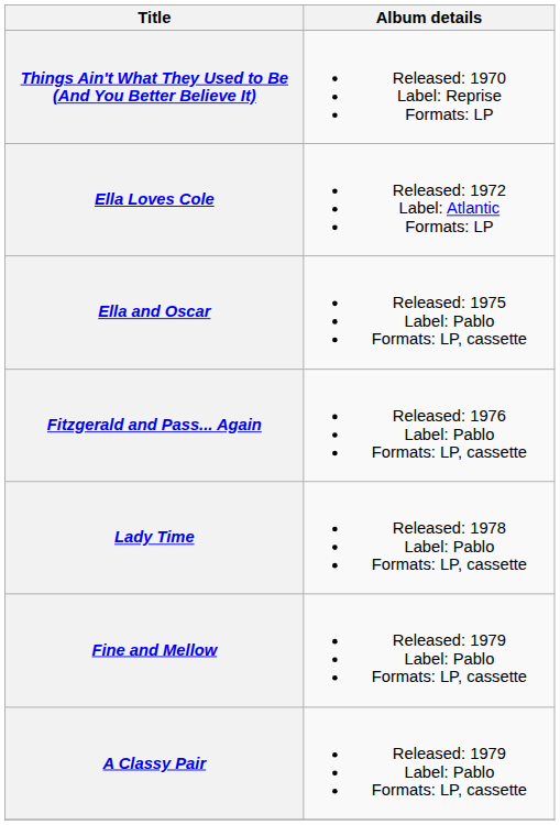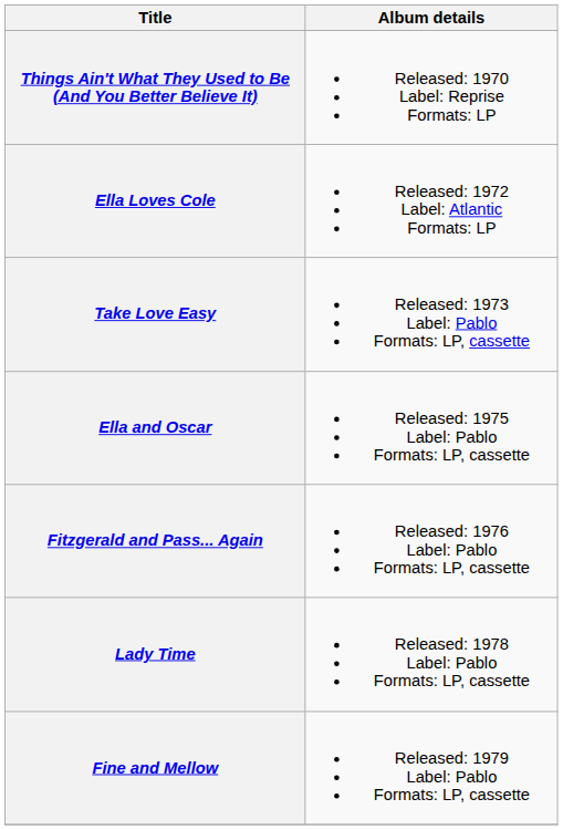 <table class="wikitable plainrowheaders" style="text-align:center;">
 <tr>
 <th scope="col" style="width:18em;">Title</th>
 <th scope="col" style="width:15em;">Album details</th>
 </tr>
 <tr>
 <th scope="row"><em><a href='#'>Things Ain't What They Used to Be (And You Better Believe It)</a></em></th>
 <td><br><ul><li>Released: 1970</li><li>Label: Reprise</li><li>Formats: LP</li></ul></td>
 </tr>
 <tr>
 <th scope="row"><em><a href='#'>Ella Loves Cole</a></em></th>
 <td><br><ul><li>Released: 1972</li><li>Label: <a href='#'>Atlantic</a></li><li>Formats: LP</li></ul></td>
+</tr>
+<tr>
+<th scope="row"><em><a href='#'>Take Love Easy</a></em><br></th>
+<td><br><ul><li>Released: 1973</li><li>Label: <a href='#'>Pablo</a></li><li>Formats: LP, <a href='#'>cassette</a></li></ul></td>
 </tr>
 <tr>
 <th scope="row"><em><a href='#'>Ella and Oscar</a></em><br></th>
 <td><br><ul><li>Released: 1975</li><li>Label: Pablo</li><li>Formats: LP, cassette</li></ul></td>
 </tr>
 <tr>
 <th scope="row"><em><a href='#'>Fitzgerald and Pass... Again</a></em><br></th>
 <td><br><ul><li>Released: 1976</li><li>Label: Pablo</li><li>Formats: LP, cassette</li></ul></td>
 </tr>
 <tr>
 <th scope="row"><em><a href='#'>Lady Time</a></em></th>
 <td><br><ul><li>Released: 1978</li><li>Label: Pablo</li><li>Formats: LP, cassette</li></ul></td>
 </tr>
 <tr>
 <th scope="row"><em><a href='#'>Fine and Mellow</a></em></th>
 <td><br><ul><li>Released: 1979</li><li>Label: Pablo</li><li>Formats: LP, cassette</li></ul></td>
 </tr>
 <tr>
-<th scope="row"><em><a href='#'>A Classy Pair</a></em><br></th>
-<td><br><ul><li>Released: 1979</li><li>Label: Pablo</li><li>Formats: LP, cassette</li></ul></td>
-</tr>
-<tr>
 </tr>
 </table>
